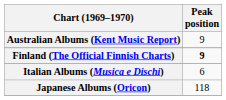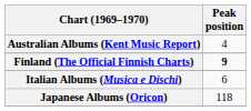 <table class="wikitable sortable plainrowheaders">
 <tr>
 <th>Chart (1969–1970)</th>
 <th>Peak<br>position</th>
 </tr>
 <tr>
 <th scope="row">Australian Albums (<a href='#'>Kent Music Report</a>)</th>
-<td align="center">9</td>
+<td align="center">4</td>
 </tr>
 <tr>
 </tr>
 <tr>
 </tr>
 <tr>
 <th scope="row">Finland (<a href='#'>The Official Finnish Charts</a>)</th>
 <td align="center"><strong>9</strong></td>
 </tr>
 <tr>
 </tr>
 <tr>
 <th scope="row">Italian Albums (<em><a href='#'>Musica e Dischi</a></em>)</th>
 <td align="center">6</td>
 </tr>
 <tr>
 <th scope="row">Japanese Albums (<a href='#'>Oricon</a>)</th>
 <td align="center">118</td>
 </tr>
 <tr>
 </tr>
 <tr>
 </tr>
 <tr>
 </tr>
 </table>
